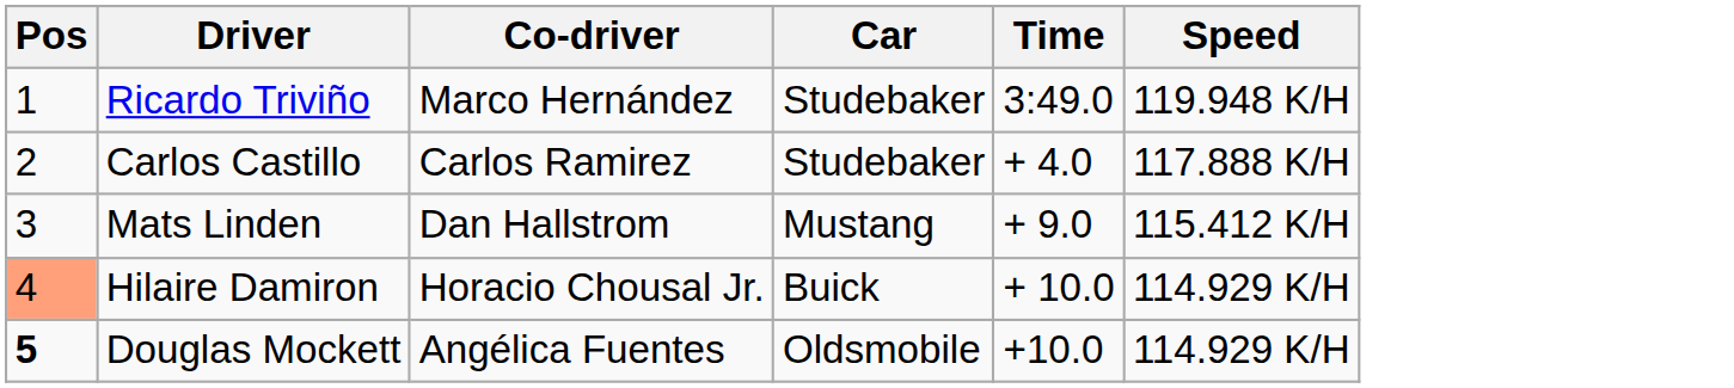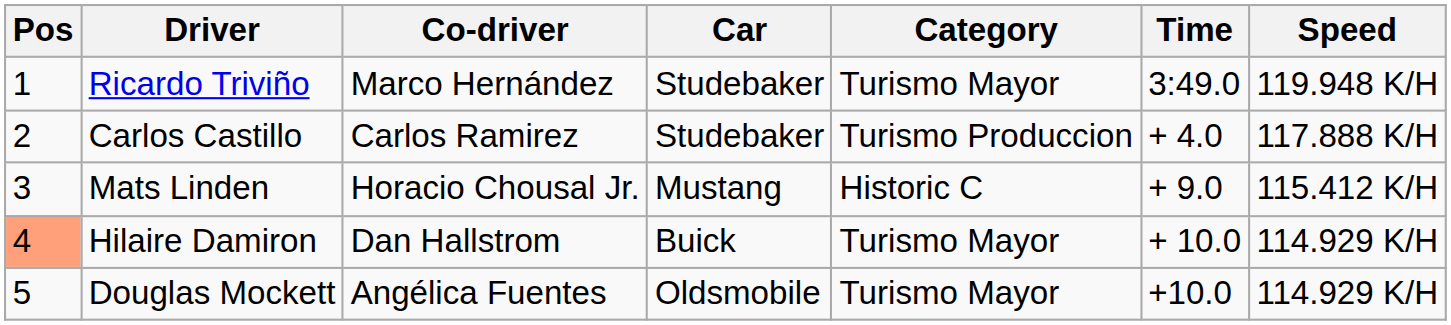 <table class="wikitable">
 <tr>
 <th>Pos</th>
 <th>Driver</th>
 <th>Co-driver</th>
 <th>Car</th>
+<th>Category</th>
 <th>Time</th>
 <th>Speed</th>
 </tr>
 <tr>
 <td>1</td>
 <td> <a href='#'>Ricardo Triviño</a></td>
 <td> Marco Hernández</td>
 <td>Studebaker</td>
+<td>Turismo Mayor</td>
 <td>3:49.0</td>
 <td>119.948 K/H</td>
 </tr>
 <tr>
 <td>2</td>
 <td> Carlos Castillo</td>
 <td> Carlos Ramirez</td>
 <td>Studebaker</td>
+<td>Turismo Produccion</td>
 <td>+ 4.0</td>
 <td>117.888 K/H</td>
 </tr>
 <tr>
 <td>3</td>
 <td> Mats Linden</td>
-<td> Dan Hallstrom</td>
+<td> Horacio Chousal Jr.</td>
 <td>Mustang</td>
+<td>Historic C</td>
 <td>+ 9.0</td>
 <td>115.412 K/H</td>
 </tr>
 <tr>
 <td style="background: lightsalmon;">4</td>
 <td> Hilaire Damiron</td>
-<td> Horacio Chousal Jr.</td>
+<td> Dan Hallstrom</td>
 <td>Buick</td>
+<td>Turismo Mayor</td>
 <td>+ 10.0</td>
 <td>114.929 K/H</td>
 </tr>
 <tr>
-<td><strong>5</strong></td>
+<td>5</td>
 <td> Douglas Mockett</td>
 <td> Angélica Fuentes</td>
 <td>Oldsmobile</td>
+<td>Turismo Mayor</td>
 <td>+10.0</td>
 <td>114.929 K/H</td>
 </tr>
 </table>
